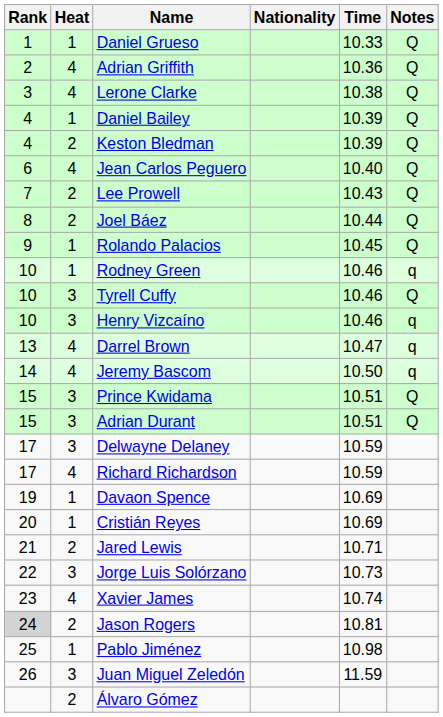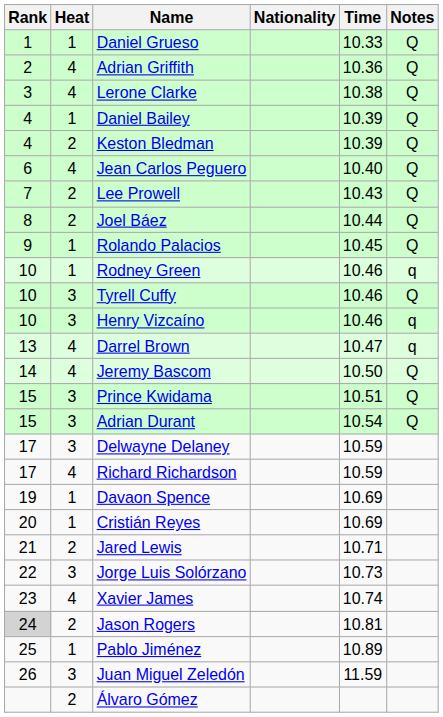 <table class="wikitable sortable" style="text-align:center; font-size:95%">
 <tr>
 <th>Rank</th>
 <th>Heat</th>
 <th>Name</th>
 <th>Nationality</th>
 <th>Time</th>
 <th>Notes</th>
 </tr>
 <tr bgcolor=ccffcc>
 <td>1</td>
 <td>1</td>
 <td align=left><a href='#'>Daniel Grueso</a></td>
 <td align=left></td>
 <td>10.33</td>
 <td>Q</td>
 </tr>
 <tr bgcolor=ccffcc>
 <td>2</td>
 <td>4</td>
 <td align=left><a href='#'>Adrian Griffith</a></td>
 <td align=left></td>
 <td>10.36</td>
 <td>Q</td>
 </tr>
 <tr bgcolor=ccffcc>
 <td>3</td>
 <td>4</td>
 <td align=left><a href='#'>Lerone Clarke</a></td>
 <td align=left></td>
 <td>10.38</td>
 <td>Q</td>
 </tr>
 <tr bgcolor=ccffcc>
 <td>4</td>
 <td>1</td>
 <td align=left><a href='#'>Daniel Bailey</a></td>
 <td align=left></td>
 <td>10.39</td>
 <td>Q</td>
 </tr>
 <tr bgcolor=ccffcc>
 <td>4</td>
 <td>2</td>
 <td align=left><a href='#'>Keston Bledman</a></td>
 <td align=left></td>
 <td>10.39</td>
 <td>Q</td>
 </tr>
 <tr bgcolor=ccffcc>
 <td>6</td>
 <td>4</td>
 <td align=left><a href='#'>Jean Carlos Peguero</a></td>
 <td align=left></td>
 <td>10.40</td>
 <td>Q</td>
 </tr>
 <tr bgcolor=ccffcc>
 <td>7</td>
 <td>2</td>
 <td align=left><a href='#'>Lee Prowell</a></td>
 <td align=left></td>
 <td>10.43</td>
 <td>Q</td>
 </tr>
 <tr bgcolor=ccffcc>
 <td>8</td>
 <td>2</td>
 <td align=left><a href='#'>Joel Báez</a></td>
 <td align=left></td>
 <td>10.44</td>
 <td>Q</td>
 </tr>
 <tr bgcolor=ccffcc>
 <td>9</td>
 <td>1</td>
 <td align=left><a href='#'>Rolando Palacios</a></td>
 <td align=left></td>
 <td>10.45</td>
 <td>Q</td>
 </tr>
 <tr bgcolor=ddffdd>
 <td>10</td>
 <td>1</td>
 <td align=left><a href='#'>Rodney Green</a></td>
 <td align=left></td>
 <td>10.46</td>
 <td>q</td>
 </tr>
 <tr bgcolor=ccffcc>
 <td>10</td>
 <td>3</td>
 <td align=left><a href='#'>Tyrell Cuffy</a></td>
 <td align=left></td>
 <td>10.46</td>
 <td>Q</td>
 </tr>
 <tr bgcolor=ccffcc>
 <td>10</td>
 <td>3</td>
 <td align=left><a href='#'>Henry Vizcaíno</a></td>
 <td align=left></td>
 <td>10.46</td>
 <td>q</td>
 </tr>
 <tr bgcolor=ddffdd>
 <td>13</td>
 <td>4</td>
 <td align=left><a href='#'>Darrel Brown</a></td>
 <td align=left></td>
 <td>10.47</td>
 <td>q</td>
 </tr>
 <tr bgcolor=ddffdd>
 <td>14</td>
 <td>4</td>
 <td align=left><a href='#'>Jeremy Bascom</a></td>
 <td align=left></td>
 <td>10.50</td>
-<td>q</td>
+<td>Q</td>
 </tr>
 <tr bgcolor=ccffcc>
 <td>15</td>
 <td>3</td>
 <td align=left><a href='#'>Prince Kwidama</a></td>
 <td align=left></td>
 <td>10.51</td>
 <td>Q</td>
 </tr>
 <tr bgcolor=ccffcc>
 <td>15</td>
 <td>3</td>
 <td align=left><a href='#'>Adrian Durant</a></td>
 <td align=left></td>
-<td>10.51</td>
+<td>10.54</td>
 <td>Q</td>
 </tr>
 <tr>
 <td>17</td>
 <td>3</td>
 <td align=left><a href='#'>Delwayne Delaney</a></td>
 <td align=left></td>
 <td>10.59</td>
 <td></td>
 </tr>
 <tr>
 <td>17</td>
 <td>4</td>
 <td align=left><a href='#'>Richard Richardson</a></td>
 <td align=left></td>
 <td>10.59</td>
 <td></td>
 </tr>
 <tr>
 <td>19</td>
 <td>1</td>
 <td align=left><a href='#'>Davaon Spence</a></td>
 <td align=left></td>
 <td>10.69</td>
 <td></td>
 </tr>
 <tr>
 <td>20</td>
 <td>1</td>
 <td align=left><a href='#'>Cristián Reyes</a></td>
 <td align=left></td>
 <td>10.69</td>
 <td></td>
 </tr>
 <tr>
 <td>21</td>
 <td>2</td>
 <td align=left><a href='#'>Jared Lewis</a></td>
 <td align=left></td>
 <td>10.71</td>
 <td></td>
 </tr>
 <tr>
 <td>22</td>
 <td>3</td>
 <td align=left><a href='#'>Jorge Luis Solórzano</a></td>
 <td align=left></td>
 <td>10.73</td>
 <td></td>
 </tr>
 <tr>
 <td>23</td>
 <td>4</td>
 <td align=left><a href='#'>Xavier James</a></td>
 <td align=left></td>
 <td>10.74</td>
 <td></td>
 </tr>
 <tr>
 <td style="background: lightgrey;">24</td>
 <td>2</td>
 <td align=left><a href='#'>Jason Rogers</a></td>
 <td align=left></td>
 <td>10.81</td>
 <td></td>
 </tr>
 <tr>
 <td>25</td>
 <td>1</td>
 <td align=left><a href='#'>Pablo Jiménez</a></td>
 <td align=left></td>
-<td>10.98</td>
+<td>10.89</td>
 <td></td>
 </tr>
 <tr>
 <td>26</td>
 <td>3</td>
 <td align=left><a href='#'>Juan Miguel Zeledón</a></td>
 <td align=left></td>
 <td>11.59</td>
 <td></td>
 </tr>
 <tr>
 <td></td>
 <td>2</td>
 <td align=left><a href='#'>Álvaro Gómez</a></td>
 <td align=left></td>
 <td></td>
 <td></td>
 </tr>
 </table>
